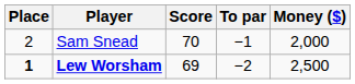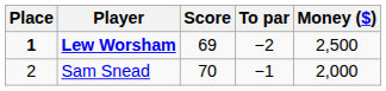 <table class="wikitable">
 <tr>
 <th>Place</th>
 <th>Player</th>
 <th>Score</th>
 <th>To par</th>
 <th>Money (<a href='#'>$</a>)</th>
 </tr>
 <tr>
+<td align=center><strong>1</strong></td>
+<td> <strong><a href='#'>Lew Worsham</a></strong></td>
+<td align=center>69</td>
+<td align=center>−2</td>
+<td align=center>2,500 </td>
+</tr>
+<tr>
 <td align=center>2</td>
 <td> <a href='#'>Sam Snead</a></td>
 <td align=center>70</td>
 <td align=center>−1</td>
 <td align=center>2,000 </td>
 </tr>
-<tr>
-<td align=center><strong>1</strong></td>
-<td> <strong><a href='#'>Lew Worsham</a></strong></td>
-<td align=center>69</td>
-<td align=center>−2</td>
-<td align=center>2,500 </td>
-</tr>
 </table>
